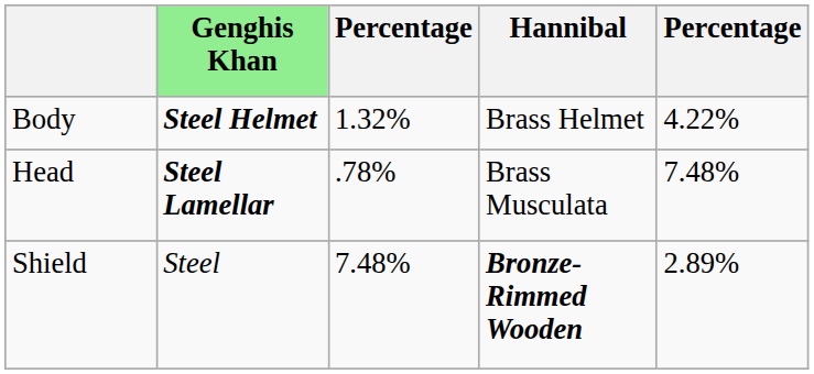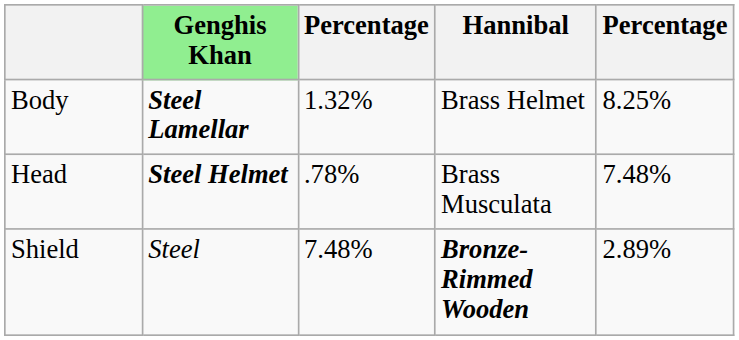 <table class="wikitable" style="text-align:left; width:440px; height:200px">
 <tr valign="top">
 <th style="width:120px;"></th>
 <th style="width:120px; background:lightgreen;">Genghis Khan</th>
 <th style="width:40px;">Percentage</th>
 <th style="width:120px;">Hannibal</th>
 <th style="width:40px;">Percentage</th>
 </tr>
 <tr valign="top">
 <td>Body</td>
-<td><strong><em>Steel Helmet</em></strong></td>
+<td><strong><em>Steel Lamellar</em></strong></td>
 <td>1.32%</td>
 <td>Brass Helmet</td>
-<td>4.22%</td>
+<td>8.25%</td>
 </tr>
 <tr valign="top">
 <td>Head</td>
-<td><strong><em>Steel Lamellar</em></strong></td>
+<td><strong><em>Steel Helmet</em></strong></td>
 <td>.78%</td>
 <td>Brass Musculata</td>
 <td>7.48%</td>
 </tr>
 <tr valign="top">
 <td>Shield</td>
 <td><em>Steel</em></td>
 <td>7.48%</td>
 <td><strong><em>Bronze-Rimmed Wooden</em></strong></td>
 <td>2.89%</td>
 </tr>
 </table>
